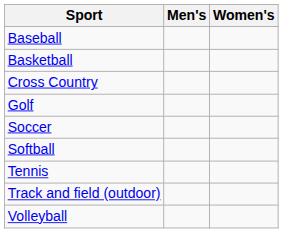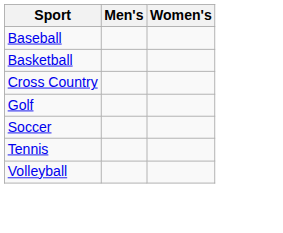 <table class="wikitable" style="text-align:center;">
 <tr>
 <th>Sport</th>
 <th>Men's</th>
 <th>Women's</th>
 </tr>
 <tr>
 <td align="left"><a href='#'>Baseball</a></td>
 <td></td>
 <td></td>
 </tr>
 <tr>
 <td align="left"><a href='#'>Basketball</a></td>
 <td></td>
 <td></td>
 </tr>
 <tr>
 <td align="left"><a href='#'>Cross Country</a></td>
 <td></td>
 <td></td>
 </tr>
 <tr>
 <td align="left"><a href='#'>Golf</a></td>
 <td></td>
 <td></td>
 </tr>
 <tr>
 <td align="left"><a href='#'>Soccer</a></td>
 <td></td>
 <td></td>
 </tr>
 <tr>
-<td align="left"><a href='#'>Softball</a></td>
-<td></td>
-<td></td>
-</tr>
-<tr>
 <td align="left"><a href='#'>Tennis</a></td>
-<td></td>
-<td></td>
-</tr>
-<tr>
-<td align="left"><a href='#'>Track and field (outdoor)</a></td>
 <td></td>
 <td></td>
 </tr>
 <tr>
 <td align="left"><a href='#'>Volleyball</a></td>
 <td></td>
 <td></td>
 </tr>
 </table>
